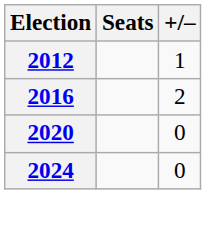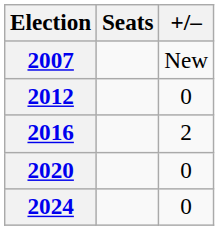 <table class="wikitable" style="text-align:center">
 <tr>
 <th>Election</th>
 <th>Seats</th>
 <th>+/–</th>
 </tr>
 <tr>
+<th><a href='#'>2007</a></th>
+<td></td>
+<td>New</td>
+</tr>
+<tr>
 <th><a href='#'>2012</a></th>
 <td></td>
-<td> 1</td>
+<td> 0</td>
 </tr>
 <tr>
 <th><a href='#'>2016</a></th>
 <td></td>
 <td> 2</td>
 </tr>
 <tr>
 <th><a href='#'>2020</a></th>
 <td></td>
 <td> 0</td>
 </tr>
 <tr>
 <th><a href='#'>2024</a></th>
 <td></td>
 <td> 0</td>
 </tr>
 </table>
